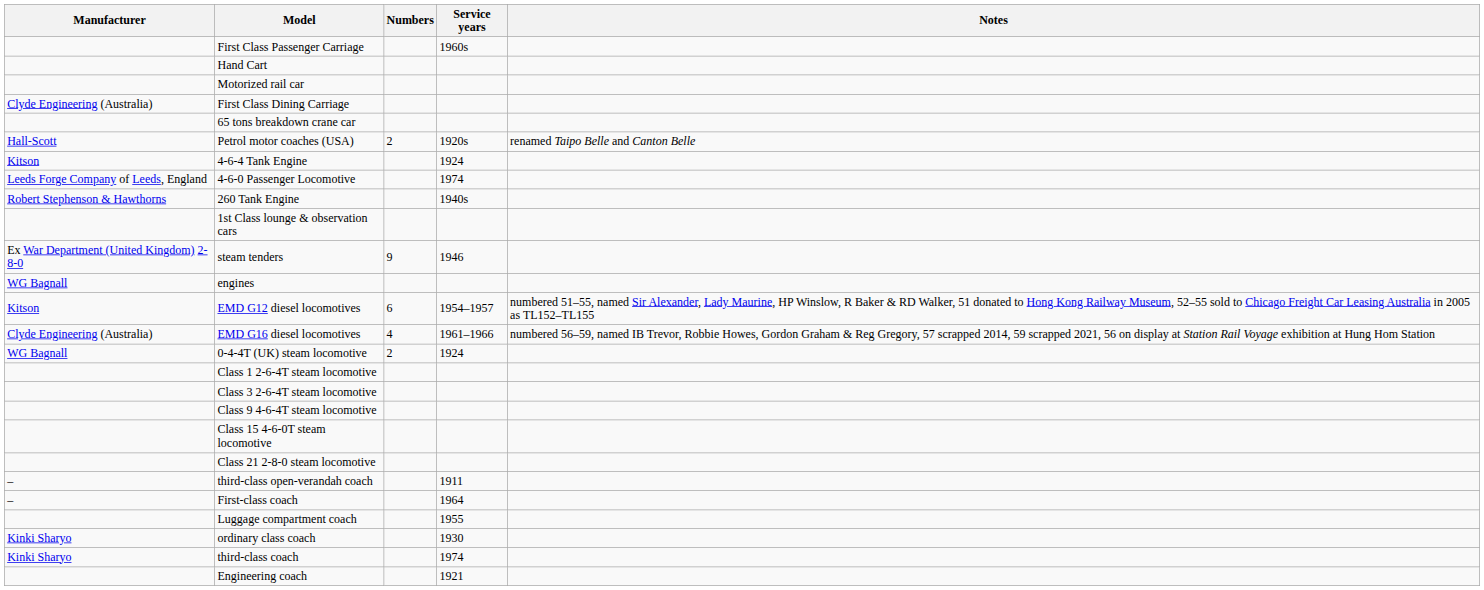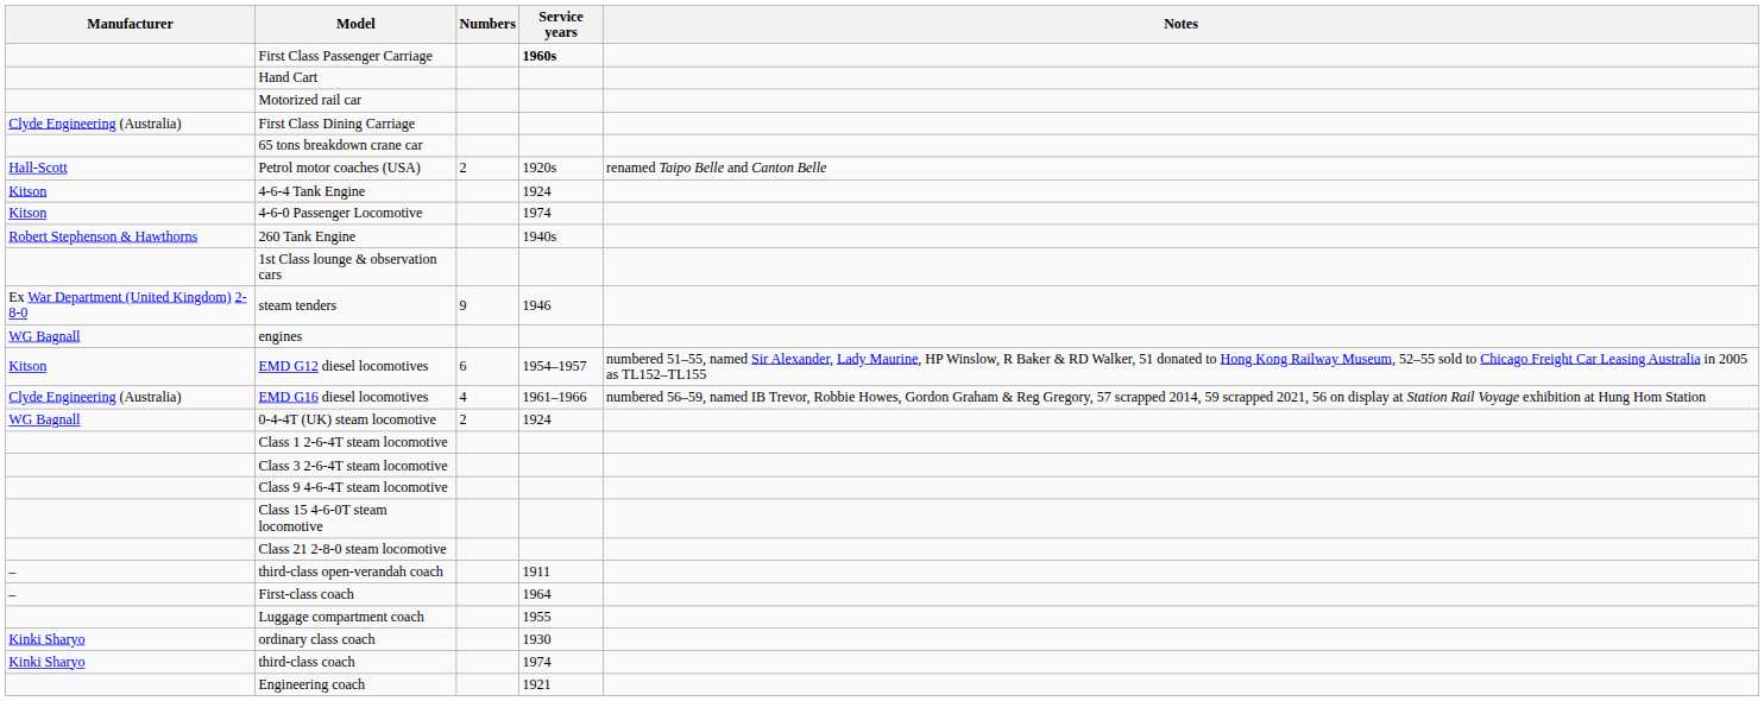 <table class="wikitable">
 <tr>
 <th>Manufacturer</th>
 <th>Model</th>
 <th>Numbers</th>
 <th>Service years</th>
 <th>Notes</th>
 </tr>
 <tr>
 <td></td>
 <td>First Class Passenger Carriage</td>
 <td></td>
-<td>1960s</td>
+<td><strong>1960s</strong></td>
 <td></td>
 </tr>
 <tr>
 <td></td>
 <td>Hand Cart</td>
 <td></td>
 <td></td>
 <td></td>
 </tr>
 <tr>
 <td></td>
 <td>Motorized rail car</td>
 <td></td>
 <td></td>
 <td></td>
 </tr>
 <tr>
 <td><a href='#'>Clyde Engineering</a> (Australia)</td>
 <td>First Class Dining Carriage</td>
 <td></td>
 <td></td>
 <td></td>
 </tr>
 <tr>
 <td></td>
 <td>65 tons breakdown crane car</td>
 <td></td>
 <td></td>
 <td></td>
 </tr>
 <tr>
 <td><a href='#'>Hall-Scott</a></td>
 <td>Petrol motor coaches (USA)</td>
 <td>2</td>
 <td>1920s</td>
 <td>renamed <em>Taipo Belle</em> and <em>Canton Belle</em></td>
 </tr>
 <tr>
 <td><a href='#'>Kitson</a></td>
 <td>4-6-4 Tank Engine</td>
 <td></td>
 <td>1924</td>
 <td></td>
 </tr>
 <tr>
-<td><a href='#'>Leeds Forge Company</a> of <a href='#'>Leeds</a>, England</td>
+<td><a href='#'>Kitson</a></td>
 <td>4-6-0 Passenger Locomotive</td>
 <td></td>
 <td>1974</td>
 <td></td>
 </tr>
 <tr>
 <td><a href='#'>Robert Stephenson & Hawthorns</a></td>
 <td>260 Tank Engine</td>
 <td></td>
 <td>1940s</td>
 <td></td>
 </tr>
 <tr>
 <td></td>
 <td>1st Class lounge & observation cars</td>
 <td></td>
 <td></td>
 <td></td>
 </tr>
 <tr>
 <td>Ex <a href='#'>War Department (United Kingdom)</a> <a href='#'>2-8-0</a></td>
 <td>steam tenders</td>
 <td>9</td>
 <td>1946</td>
 <td><br></td>
 </tr>
 <tr>
 <td><a href='#'>WG Bagnall</a></td>
 <td>engines</td>
 <td></td>
 <td></td>
 <td></td>
 </tr>
 <tr>
 <td><a href='#'>Kitson</a></td>
 <td><a href='#'>EMD G12</a> diesel locomotives</td>
 <td>6</td>
 <td>1954–1957</td>
 <td>numbered 51–55, named <a href='#'>Sir Alexander</a>, <a href='#'>Lady Maurine</a>, HP Winslow, R Baker & RD Walker, 51 donated to <a href='#'>Hong Kong Railway Museum</a>, 52–55 sold to <a href='#'>Chicago Freight Car Leasing Australia</a> in 2005 as TL152–TL155</td>
 </tr>
 <tr>
 <td><a href='#'>Clyde Engineering</a> (Australia)</td>
 <td><a href='#'>EMD G16</a> diesel locomotives</td>
 <td>4</td>
 <td>1961–1966</td>
 <td>numbered 56–59, named IB Trevor, Robbie Howes, Gordon Graham & Reg Gregory, 57 scrapped 2014, 59 scrapped 2021, 56 on display at <em>Station Rail Voyage</em> exhibition at Hung Hom Station</td>
 </tr>
 <tr>
 <td><a href='#'>WG Bagnall</a></td>
 <td>0-4-4T (UK) steam locomotive</td>
 <td>2</td>
 <td>1924</td>
 <td></td>
 </tr>
 <tr>
 <td></td>
 <td>Class 1 2-6-4T steam locomotive</td>
 <td></td>
 <td></td>
 <td></td>
 </tr>
 <tr>
 <td></td>
 <td>Class 3 2-6-4T steam locomotive</td>
 <td></td>
 <td></td>
 <td></td>
 </tr>
 <tr>
 <td></td>
 <td>Class 9 4-6-4T steam locomotive</td>
 <td></td>
 <td></td>
 <td></td>
 </tr>
 <tr>
 <td></td>
 <td>Class 15 4-6-0T steam locomotive</td>
 <td></td>
 <td></td>
 <td></td>
 </tr>
 <tr>
 <td></td>
 <td>Class 21 2-8-0 steam locomotive</td>
 <td></td>
 <td></td>
 <td></td>
 </tr>
 <tr>
 <td>–</td>
 <td>third-class open-verandah coach</td>
 <td></td>
 <td>1911</td>
 <td></td>
 </tr>
 <tr>
 <td>–</td>
 <td>First-class coach</td>
 <td></td>
 <td>1964</td>
 <td></td>
 </tr>
 <tr>
 <td></td>
 <td>Luggage compartment coach</td>
 <td></td>
 <td>1955</td>
 <td></td>
 </tr>
 <tr>
 <td><a href='#'>Kinki Sharyo</a></td>
 <td>ordinary class coach</td>
 <td></td>
 <td>1930</td>
 <td></td>
 </tr>
 <tr>
 <td><a href='#'>Kinki Sharyo</a></td>
 <td>third-class coach</td>
 <td></td>
 <td>1974</td>
 <td></td>
 </tr>
 <tr>
 <td></td>
 <td>Engineering coach</td>
 <td></td>
 <td>1921</td>
 <td></td>
 </tr>
 </table>
